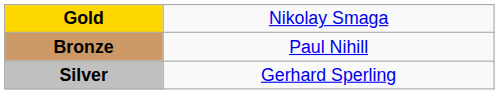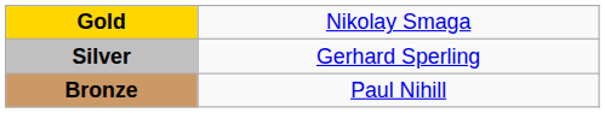 <table class="wikitable" style="text-align:center; " width="35%">
 <tr>
 <td bgcolor="gold"><strong>Gold</strong></td>
 <td><a href='#'>Nikolay Smaga</a><br>  <small><em></em></small></td>
 </tr>
 <tr>
+<td bgcolor="silver"><strong>Silver</strong></td>
+<td><a href='#'>Gerhard Sperling</a><br>  <small><em></em></small></td>
+</tr>
+<tr>
 <td bgcolor="CC9966"><strong>Bronze</strong></td>
 <td><a href='#'>Paul Nihill</a><br>  <small><em></em></small></td>
 </tr>
-<tr>
-<td bgcolor="silver"><strong>Silver</strong></td>
-<td><a href='#'>Gerhard Sperling</a><br>  <small><em></em></small></td>
-</tr>
 </table>
